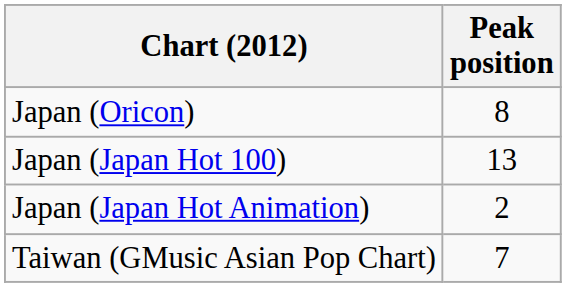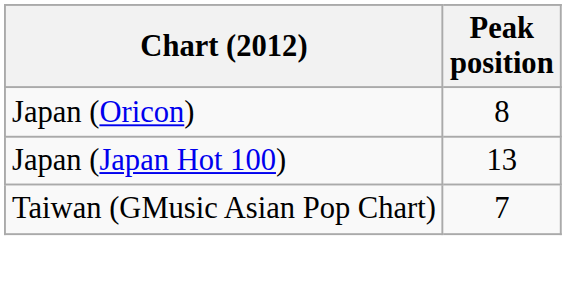 <table class="wikitable sortable plainrowheaders">
 <tr>
 <th scope="col">Chart (2012)</th>
 <th scope="col">Peak<br>position</th>
 </tr>
 <tr>
 <td>Japan (<a href='#'>Oricon</a>)</td>
 <td style="text-align:center;">8</td>
 </tr>
 <tr>
 <td>Japan (<a href='#'>Japan Hot 100</a>)</td>
 <td style="text-align:center;">13</td>
 </tr>
 <tr>
-<td>Japan (<a href='#'>Japan Hot Animation</a>)</td>
-<td style="text-align:center;">2</td>
-</tr>
-<tr>
 <td>Taiwan (GMusic Asian Pop Chart)</td>
 <td style="text-align:center;">7</td>
 </tr>
 </table>
